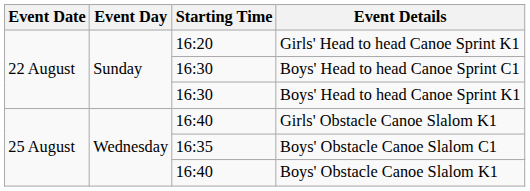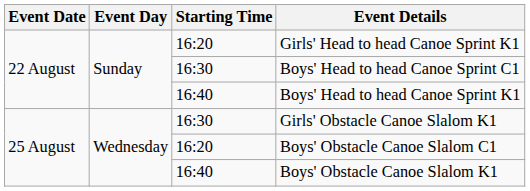 <table class="wikitable">
 <tr>
 <th>Event Date</th>
 <th>Event Day</th>
 <th>Starting Time</th>
 <th>Event Details</th>
 </tr>
 <tr>
 <td rowspan=3>22 August</td>
 <td rowspan=3>Sunday</td>
 <td>16:20</td>
 <td>Girls' Head to head Canoe Sprint K1</td>
 </tr>
 <tr>
 <td>16:30</td>
 <td>Boys' Head to head Canoe Sprint C1</td>
 </tr>
 <tr>
-<td>16:30</td>
+<td>16:40</td>
 <td>Boys' Head to head Canoe Sprint K1</td>
 </tr>
 <tr>
 <td rowspan=3>25 August</td>
 <td rowspan=3>Wednesday</td>
-<td>16:40</td>
+<td>16:30</td>
 <td>Girls' Obstacle Canoe Slalom K1</td>
 </tr>
 <tr>
-<td>16:35</td>
+<td>16:20</td>
 <td>Boys' Obstacle Canoe Slalom C1</td>
 </tr>
 <tr>
 <td>16:40</td>
 <td>Boys' Obstacle Canoe Slalom K1</td>
 </tr>
 </table>
